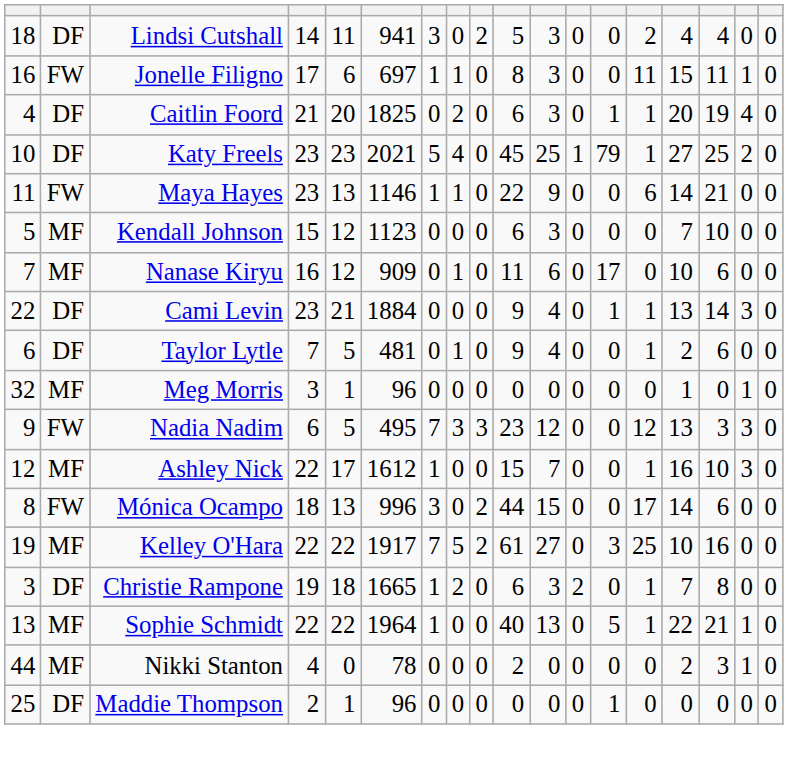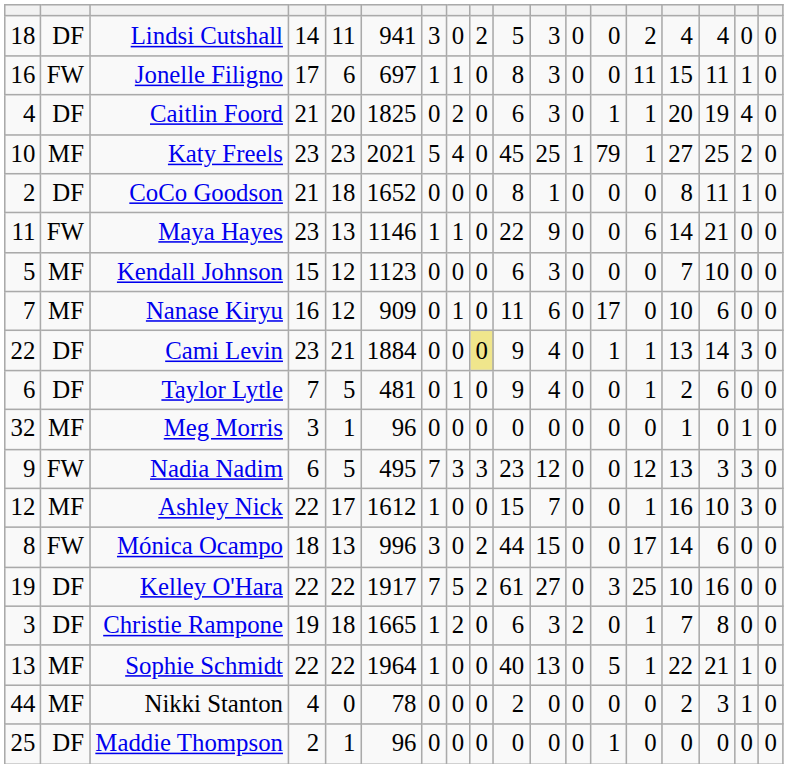 <table class="wikitable sortable" style="text-align:right;">
 <tr>
 <th></th>
 <th></th>
 <th></th>
 <th></th>
 <th></th>
 <th></th>
 <th></th>
 <th></th>
 <th></th>
 <th></th>
 <th></th>
 <th></th>
 <th></th>
 <th></th>
 <th></th>
 <th></th>
 <th></th>
 <th></th>
 </tr>
 <tr>
 <td>18</td>
 <td>DF</td>
 <td><a href='#'>Lindsi Cutshall</a></td>
 <td>14</td>
 <td>11</td>
 <td>941</td>
 <td>3</td>
 <td>0</td>
 <td>2</td>
 <td>5</td>
 <td>3</td>
 <td>0</td>
 <td>0</td>
 <td>2</td>
 <td>4</td>
 <td>4</td>
 <td>0</td>
 <td>0</td>
 </tr>
 <tr>
 <td>16</td>
 <td>FW</td>
 <td><a href='#'>Jonelle Filigno</a></td>
 <td>17</td>
 <td>6</td>
 <td>697</td>
 <td>1</td>
 <td>1</td>
 <td>0</td>
 <td>8</td>
 <td>3</td>
 <td>0</td>
 <td>0</td>
 <td>11</td>
 <td>15</td>
 <td>11</td>
 <td>1</td>
 <td>0</td>
 </tr>
 <tr>
 <td>4</td>
 <td>DF</td>
 <td><a href='#'>Caitlin Foord</a></td>
 <td>21</td>
 <td>20</td>
 <td>1825</td>
 <td>0</td>
 <td>2</td>
 <td>0</td>
 <td>6</td>
 <td>3</td>
 <td>0</td>
 <td>1</td>
 <td>1</td>
 <td>20</td>
 <td>19</td>
 <td>4</td>
 <td>0</td>
 </tr>
 <tr>
 <td>10</td>
-<td>DF</td>
+<td>MF</td>
 <td><a href='#'>Katy Freels</a></td>
 <td>23</td>
 <td>23</td>
 <td>2021</td>
 <td>5</td>
 <td>4</td>
 <td>0</td>
 <td>45</td>
 <td>25</td>
 <td>1</td>
 <td>79</td>
 <td>1</td>
 <td>27</td>
 <td>25</td>
 <td>2</td>
+<td>0</td>
+</tr>
+<tr>
+<td>2</td>
+<td>DF</td>
+<td><a href='#'>CoCo Goodson</a></td>
+<td>21</td>
+<td>18</td>
+<td>1652</td>
+<td>0</td>
+<td>0</td>
+<td>0</td>
+<td>8</td>
+<td>1</td>
+<td>0</td>
+<td>0</td>
+<td>0</td>
+<td>8</td>
+<td>11</td>
+<td>1</td>
 <td>0</td>
 </tr>
 <tr>
 <td>11</td>
 <td>FW</td>
 <td><a href='#'>Maya Hayes</a></td>
 <td>23</td>
 <td>13</td>
 <td>1146</td>
 <td>1</td>
 <td>1</td>
 <td>0</td>
 <td>22</td>
 <td>9</td>
 <td>0</td>
 <td>0</td>
 <td>6</td>
 <td>14</td>
 <td>21</td>
 <td>0</td>
 <td>0</td>
 </tr>
 <tr>
 <td>5</td>
 <td>MF</td>
 <td><a href='#'>Kendall Johnson</a></td>
 <td>15</td>
 <td>12</td>
 <td>1123</td>
 <td>0</td>
 <td>0</td>
 <td>0</td>
 <td>6</td>
 <td>3</td>
 <td>0</td>
 <td>0</td>
 <td>0</td>
 <td>7</td>
 <td>10</td>
 <td>0</td>
 <td>0</td>
 </tr>
 <tr>
 <td>7</td>
 <td>MF</td>
 <td><a href='#'>Nanase Kiryu</a></td>
 <td>16</td>
 <td>12</td>
 <td>909</td>
 <td>0</td>
 <td>1</td>
 <td>0</td>
 <td>11</td>
 <td>6</td>
 <td>0</td>
 <td>17</td>
 <td>0</td>
 <td>10</td>
 <td>6</td>
 <td>0</td>
 <td>0</td>
 </tr>
 <tr>
 <td>22</td>
 <td>DF</td>
 <td><a href='#'>Cami Levin</a></td>
 <td>23</td>
 <td>21</td>
 <td>1884</td>
 <td>0</td>
 <td>0</td>
-<td>0</td>
+<td style="background: khaki;">0</td>
 <td>9</td>
 <td>4</td>
 <td>0</td>
 <td>1</td>
 <td>1</td>
 <td>13</td>
 <td>14</td>
 <td>3</td>
 <td>0</td>
 </tr>
 <tr>
 <td>6</td>
 <td>DF</td>
 <td><a href='#'>Taylor Lytle</a></td>
 <td>7</td>
 <td>5</td>
 <td>481</td>
 <td>0</td>
 <td>1</td>
 <td>0</td>
 <td>9</td>
 <td>4</td>
 <td>0</td>
 <td>0</td>
 <td>1</td>
 <td>2</td>
 <td>6</td>
 <td>0</td>
 <td>0</td>
 </tr>
 <tr>
 <td>32</td>
 <td>MF</td>
 <td><a href='#'>Meg Morris</a></td>
 <td>3</td>
 <td>1</td>
 <td>96</td>
 <td>0</td>
 <td>0</td>
 <td>0</td>
 <td>0</td>
 <td>0</td>
 <td>0</td>
 <td>0</td>
 <td>0</td>
 <td>1</td>
 <td>0</td>
 <td>1</td>
 <td>0</td>
 </tr>
 <tr>
 <td>9</td>
 <td>FW</td>
 <td><a href='#'>Nadia Nadim</a></td>
 <td>6</td>
 <td>5</td>
 <td>495</td>
 <td>7</td>
 <td>3</td>
 <td>3</td>
 <td>23</td>
 <td>12</td>
 <td>0</td>
 <td>0</td>
 <td>12</td>
 <td>13</td>
 <td>3</td>
 <td>3</td>
 <td>0</td>
 </tr>
 <tr>
 <td>12</td>
 <td>MF</td>
 <td><a href='#'>Ashley Nick</a></td>
 <td>22</td>
 <td>17</td>
 <td>1612</td>
 <td>1</td>
 <td>0</td>
 <td>0</td>
 <td>15</td>
 <td>7</td>
 <td>0</td>
 <td>0</td>
 <td>1</td>
 <td>16</td>
 <td>10</td>
 <td>3</td>
 <td>0</td>
 </tr>
 <tr>
 <td>8</td>
 <td>FW</td>
 <td><a href='#'>Mónica Ocampo</a></td>
 <td>18</td>
 <td>13</td>
 <td>996</td>
 <td>3</td>
 <td>0</td>
 <td>2</td>
 <td>44</td>
 <td>15</td>
 <td>0</td>
 <td>0</td>
 <td>17</td>
 <td>14</td>
 <td>6</td>
 <td>0</td>
 <td>0</td>
 </tr>
 <tr>
 <td>19</td>
-<td>MF</td>
+<td>DF</td>
 <td><a href='#'>Kelley O'Hara</a></td>
 <td>22</td>
 <td>22</td>
 <td>1917</td>
 <td>7</td>
 <td>5</td>
 <td>2</td>
 <td>61</td>
 <td>27</td>
 <td>0</td>
 <td>3</td>
 <td>25</td>
 <td>10</td>
 <td>16</td>
 <td>0</td>
 <td>0</td>
 </tr>
 <tr>
 <td>3</td>
 <td>DF</td>
 <td><a href='#'>Christie Rampone</a></td>
 <td>19</td>
 <td>18</td>
 <td>1665</td>
 <td>1</td>
 <td>2</td>
 <td>0</td>
 <td>6</td>
 <td>3</td>
 <td>2</td>
 <td>0</td>
 <td>1</td>
 <td>7</td>
 <td>8</td>
 <td>0</td>
 <td>0</td>
 </tr>
 <tr>
 <td>13</td>
 <td>MF</td>
 <td><a href='#'>Sophie Schmidt</a></td>
 <td>22</td>
 <td>22</td>
 <td>1964</td>
 <td>1</td>
 <td>0</td>
 <td>0</td>
 <td>40</td>
 <td>13</td>
 <td>0</td>
 <td>5</td>
 <td>1</td>
 <td>22</td>
 <td>21</td>
 <td>1</td>
 <td>0</td>
 </tr>
 <tr>
 <td>44</td>
 <td>MF</td>
 <td>Nikki Stanton</td>
 <td>4</td>
 <td>0</td>
 <td>78</td>
 <td>0</td>
 <td>0</td>
 <td>0</td>
 <td>2</td>
 <td>0</td>
 <td>0</td>
 <td>0</td>
 <td>0</td>
 <td>2</td>
 <td>3</td>
 <td>1</td>
 <td>0</td>
 </tr>
 <tr>
 <td>25</td>
 <td>DF</td>
 <td><a href='#'>Maddie Thompson</a></td>
 <td>2</td>
 <td>1</td>
 <td>96</td>
 <td>0</td>
 <td>0</td>
 <td>0</td>
 <td>0</td>
 <td>0</td>
 <td>0</td>
 <td>1</td>
 <td>0</td>
 <td>0</td>
 <td>0</td>
 <td>0</td>
 <td>0</td>
 </tr>
 </table>
